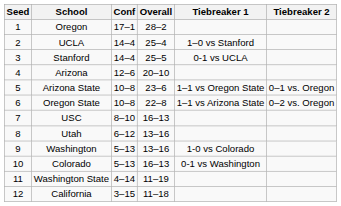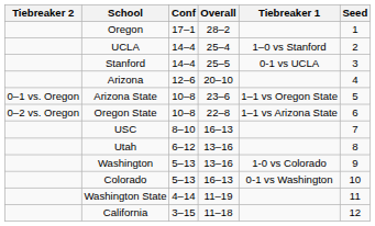 <table class="wikitable" style="white-space:nowrap; font-size:95%; text-align:center">
 <tr bgcolor="#efefef">
-<th>Seed</th>
+<th>Tiebreaker 2</th>
 <th>School</th>
 <th>Conf</th>
 <th>Overall</th>
 <th>Tiebreaker 1</th>
-<th>Tiebreaker 2</th>
+<th>Seed</th>
 </tr>
 <tr>
-<td>1</td>
+<td></td>
 <td>Oregon</td>
 <td>17–1</td>
 <td>28–2</td>
 <td></td>
-<td></td>
+<td>1</td>
 </tr>
 <tr>
-<td>2</td>
+<td></td>
 <td>UCLA</td>
 <td>14–4</td>
 <td>25–4</td>
 <td>1–0 vs Stanford</td>
-<td></td>
+<td>2</td>
 </tr>
 <tr>
-<td>3</td>
+<td></td>
 <td>Stanford</td>
 <td>14–4</td>
 <td>25–5</td>
 <td>0-1 vs UCLA</td>
-<td></td>
+<td>3</td>
 </tr>
 <tr>
-<td>4</td>
+<td></td>
 <td>Arizona</td>
 <td>12–6</td>
 <td>20–10</td>
 <td></td>
-<td></td>
+<td>4</td>
 </tr>
 <tr>
-<td>5</td>
+<td>0–1 vs. Oregon</td>
 <td>Arizona State</td>
 <td>10–8</td>
 <td>23–6</td>
 <td>1–1 vs Oregon State</td>
-<td>0–1 vs. Oregon</td>
+<td>5</td>
 </tr>
 <tr>
-<td>6</td>
+<td>0–2 vs. Oregon</td>
 <td>Oregon State</td>
 <td>10–8</td>
 <td>22–8</td>
 <td>1–1 vs Arizona State</td>
-<td>0–2 vs. Oregon</td>
+<td>6</td>
 </tr>
 <tr>
-<td>7</td>
+<td></td>
 <td>USC</td>
 <td>8–10</td>
 <td>16–13</td>
 <td></td>
-<td></td>
+<td>7</td>
 </tr>
 <tr>
-<td>8</td>
+<td></td>
 <td>Utah</td>
 <td>6–12</td>
 <td>13–16</td>
 <td></td>
-<td></td>
+<td>8</td>
 </tr>
 <tr>
-<td>9</td>
+<td></td>
 <td>Washington</td>
 <td>5–13</td>
 <td>13–16</td>
 <td>1-0 vs Colorado</td>
-<td></td>
+<td>9</td>
 </tr>
 <tr>
-<td>10</td>
+<td></td>
 <td>Colorado</td>
 <td>5–13</td>
 <td>16–13</td>
 <td>0-1 vs Washington</td>
-<td></td>
+<td>10</td>
 </tr>
 <tr>
-<td>11</td>
+<td></td>
 <td>Washington State</td>
 <td>4–14</td>
 <td>11–19</td>
 <td></td>
-<td></td>
+<td>11</td>
 </tr>
 <tr>
-<td>12</td>
+<td></td>
 <td>California</td>
 <td>3–15</td>
 <td>11–18</td>
 <td></td>
-<td></td>
+<td>12</td>
 </tr>
 </table>
